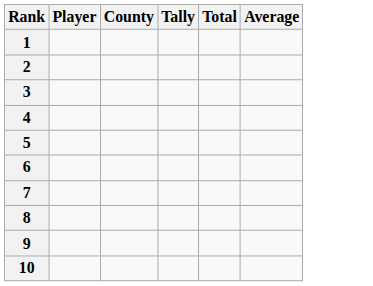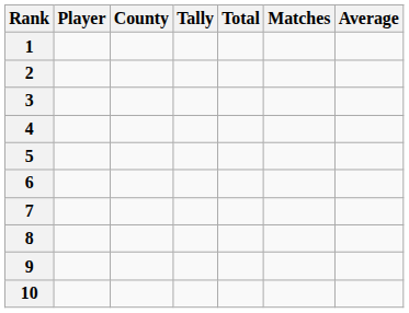 <table class="wikitable">
 <tr>
 <th>Rank</th>
 <th>Player</th>
 <th>County</th>
 <th>Tally</th>
 <th>Total</th>
+<th>Matches</th>
 <th>Average</th>
 </tr>
 <tr>
 <th rowspan="1" align="center">1</th>
 <td></td>
 <td></td>
+<td align="center"></td>
 <td align="center"></td>
 <td align="center"></td>
 <td align="center"></td>
 </tr>
 <tr>
 <th>2</th>
 <td></td>
 <td></td>
 <td align="center"></td>
 <td align="center"></td>
 <td align="center"></td>
+<td align="center"></td>
 </tr>
 <tr>
 <th>3</th>
 <td></td>
 <td></td>
+<td align="center"></td>
 <td align="center"></td>
 <td align="center"></td>
 <td align="center"></td>
 </tr>
 <tr>
 <th>4</th>
 <td></td>
 <td></td>
 <td align="center"></td>
 <td align="center"></td>
 <td align="center"></td>
+<td align="center"></td>
 </tr>
 <tr>
 <th>5</th>
 <td></td>
 <td></td>
+<td align="center"></td>
 <td align="center"></td>
 <td align="center"></td>
 <td align="center"></td>
 </tr>
 <tr>
 <th>6</th>
 <td></td>
 <td></td>
 <td align="center"></td>
 <td align="center"></td>
 <td align="center"></td>
+<td align="center"></td>
 </tr>
 <tr>
 <th>7</th>
 <td></td>
 <td></td>
+<td align="center"></td>
 <td align="center"></td>
 <td align="center"></td>
 <td align="center"></td>
 </tr>
 <tr>
 <th>8</th>
 <td></td>
 <td></td>
 <td align="center"></td>
 <td align="center"></td>
 <td align="center"></td>
+<td align="center"></td>
 </tr>
 <tr>
 <th>9</th>
 <td></td>
 <td></td>
+<td align="center"></td>
 <td align="center"></td>
 <td align="center"></td>
 <td align="center"></td>
 </tr>
 <tr>
 <th>10</th>
 <td></td>
 <td></td>
 <td align="center"></td>
 <td align="center"></td>
 <td align="center"></td>
+<td align="center"></td>
 </tr>
 </table>
